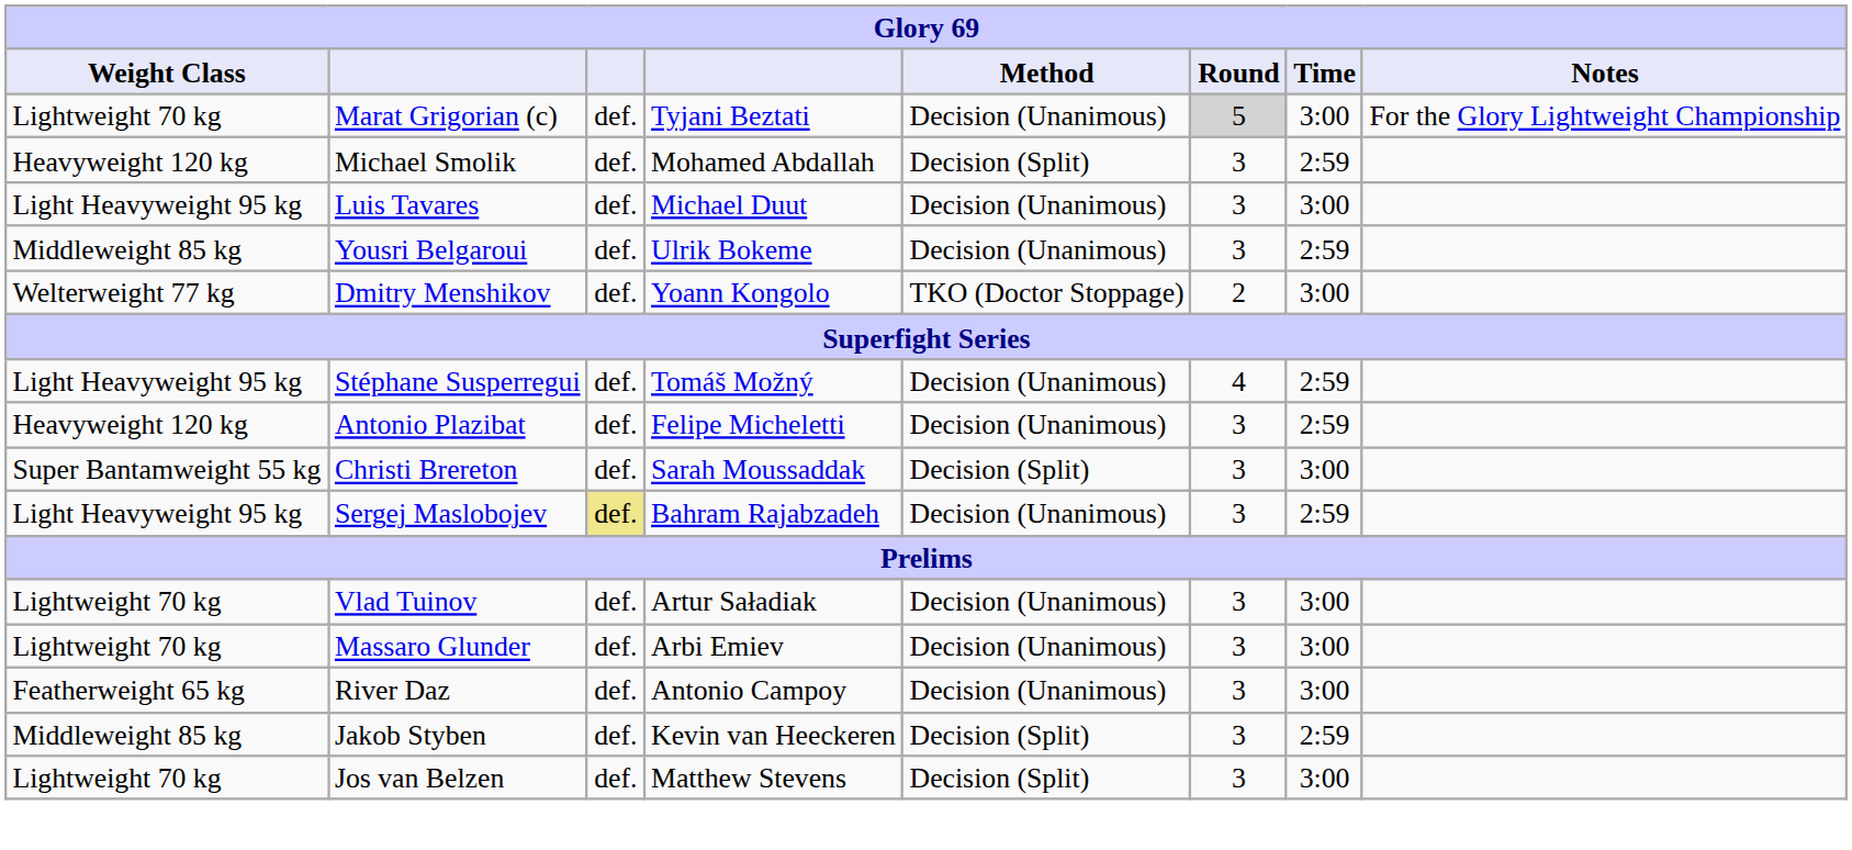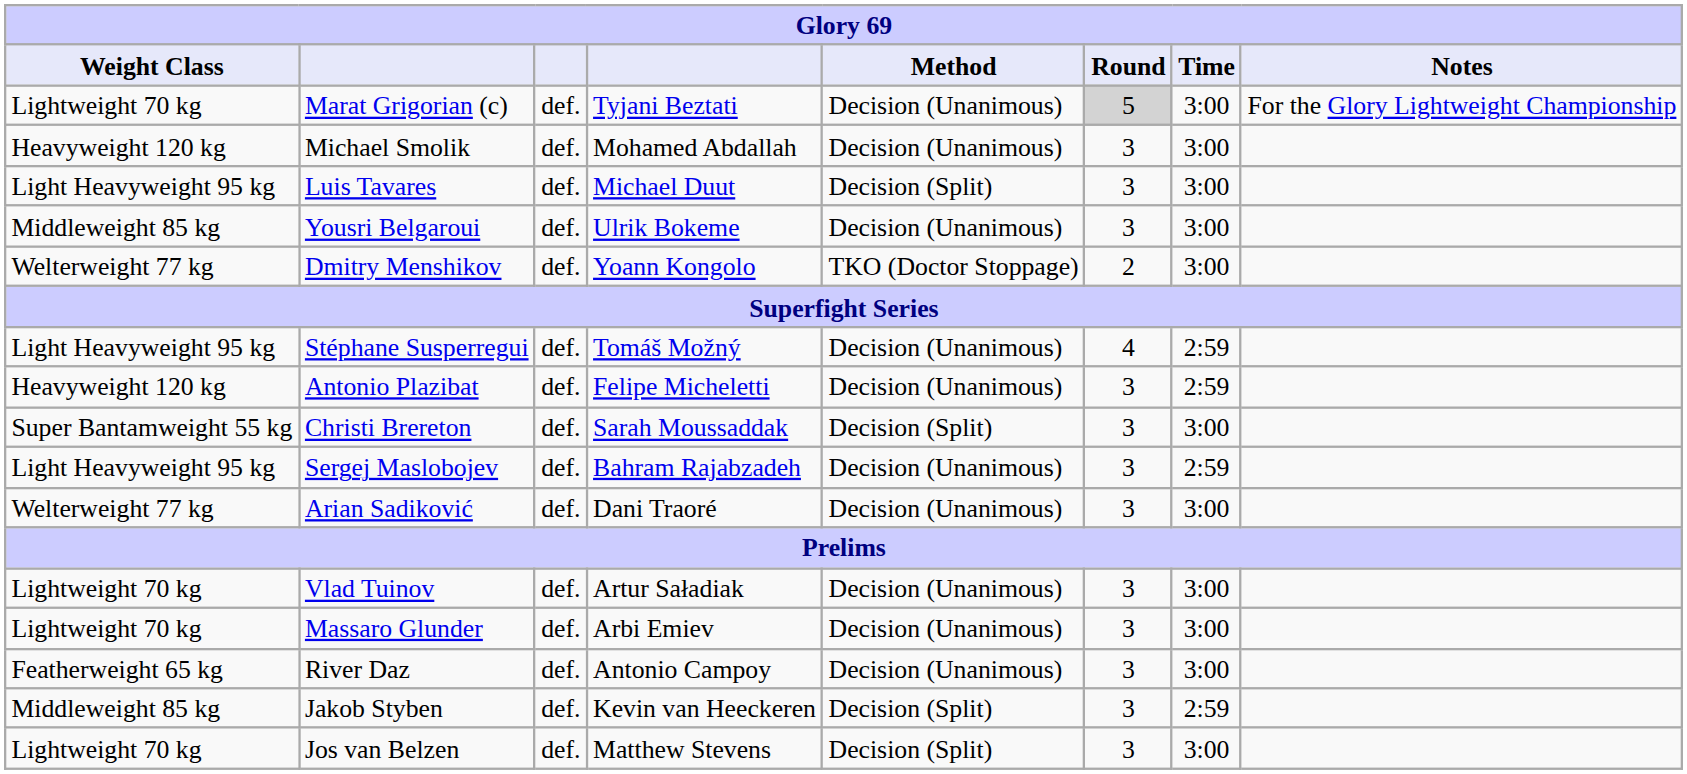 <table class="wikitable" style="font-size: 70%;">
 <tr>
 <th colspan="8" style="background-color: #ccf; color: #000080; text-align: center;"><strong>Glory 69</strong></th>
 </tr>
 <tr>
 <th colspan="1" style="background-color: #E6E8FA; color: #000000; text-align: center;">Weight Class</th>
 <th colspan="1" style="background-color: #E6E8FA; color: #000000; text-align: center;"></th>
 <th colspan="1" style="background-color: #E6E8FA; color: #000000; text-align: center;"></th>
 <th colspan="1" style="background-color: #E6E8FA; color: #000000; text-align: center;"></th>
 <th colspan="1" style="background-color: #E6E8FA; color: #000000; text-align: center;">Method</th>
 <th colspan="1" style="background-color: #E6E8FA; color: #000000; text-align: center;">Round</th>
 <th colspan="1" style="background-color: #E6E8FA; color: #000000; text-align: center;">Time</th>
 <th colspan="1" style="background-color: #E6E8FA; color: #000000; text-align: center;">Notes</th>
 </tr>
 <tr>
 <td>Lightweight 70 kg</td>
 <td> <a href='#'>Marat Grigorian</a> (c)</td>
 <td align=center>def.</td>
 <td> <a href='#'>Tyjani Beztati</a></td>
 <td>Decision (Unanimous)</td>
 <td align=center style="background: lightgrey;">5</td>
 <td align=center>3:00</td>
 <td>For the <a href='#'>Glory Lightweight Championship</a></td>
 </tr>
 <tr>
 <td>Heavyweight 120 kg</td>
 <td> Michael Smolik</td>
 <td align=center>def.</td>
 <td> Mohamed Abdallah</td>
-<td>Decision (Split)</td>
+<td>Decision (Unanimous)</td>
 <td align=center>3</td>
-<td align=center>2:59</td>
+<td align=center>3:00</td>
 <td></td>
 </tr>
 <tr>
 <td>Light Heavyweight 95 kg</td>
 <td> <a href='#'>Luis Tavares</a></td>
 <td align=center>def.</td>
 <td> <a href='#'>Michael Duut</a></td>
-<td>Decision (Unanimous)</td>
+<td>Decision (Split)</td>
 <td align=center>3</td>
 <td align=center>3:00</td>
 <td></td>
 </tr>
 <tr>
 <td>Middleweight 85 kg</td>
 <td> <a href='#'>Yousri Belgaroui</a></td>
 <td align=center>def.</td>
 <td> <a href='#'>Ulrik Bokeme</a></td>
 <td>Decision (Unanimous)</td>
 <td align=center>3</td>
-<td align=center>2:59</td>
+<td align=center>3:00</td>
 <td></td>
 </tr>
 <tr>
 <td>Welterweight 77 kg</td>
 <td> <a href='#'>Dmitry Menshikov</a></td>
 <td align=center>def.</td>
 <td> <a href='#'>Yoann Kongolo</a></td>
 <td>TKO (Doctor Stoppage)</td>
 <td align=center>2</td>
 <td align=center>3:00</td>
 <td></td>
 </tr>
 <tr>
 <th colspan="8" style="background-color: #ccf; color: #000080; text-align: center;"><strong>Superfight Series</strong></th>
 </tr>
 <tr>
 <td>Light Heavyweight 95 kg</td>
 <td> <a href='#'>Stéphane Susperregui</a></td>
 <td align=center>def.</td>
 <td> <a href='#'>Tomáš Možný</a></td>
 <td>Decision (Unanimous)</td>
 <td align=center>4</td>
 <td align=center>2:59</td>
 <td></td>
 </tr>
 <tr>
 <td>Heavyweight 120 kg</td>
 <td> <a href='#'>Antonio Plazibat</a></td>
 <td align=center>def.</td>
 <td> <a href='#'>Felipe Micheletti</a></td>
 <td>Decision (Unanimous)</td>
 <td align=center>3</td>
 <td align=center>2:59</td>
 <td></td>
 </tr>
 <tr>
 <td>Super Bantamweight 55 kg</td>
 <td> <a href='#'>Christi Brereton</a></td>
 <td align=center>def.</td>
 <td> <a href='#'>Sarah Moussaddak</a></td>
 <td>Decision (Split)</td>
 <td align=center>3</td>
 <td align=center>3:00</td>
 <td></td>
 </tr>
 <tr>
 <td>Light Heavyweight 95 kg</td>
 <td> <a href='#'>Sergej Maslobojev</a></td>
-<td align=center style="background: khaki;">def.</td>
+<td align=center>def.</td>
 <td> <a href='#'>Bahram Rajabzadeh</a></td>
 <td>Decision (Unanimous)</td>
 <td align=center>3</td>
 <td align=center>2:59</td>
+<td></td>
+</tr>
+<tr>
+<td>Welterweight 77 kg</td>
+<td> <a href='#'>Arian Sadiković</a></td>
+<td align=center>def.</td>
+<td> Dani Traoré</td>
+<td>Decision (Unanimous)</td>
+<td align=center>3</td>
+<td align=center>3:00</td>
 <td></td>
 </tr>
 <tr>
 <th colspan="8" style="background-color: #ccf; color: #000080; text-align: center;"><strong>Prelims</strong></th>
 </tr>
 <tr>
 <td>Lightweight 70 kg</td>
 <td> <a href='#'>Vlad Tuinov</a></td>
 <td align=center>def.</td>
 <td> Artur Saładiak</td>
 <td>Decision (Unanimous)</td>
 <td align=center>3</td>
 <td align=center>3:00</td>
 <td></td>
 </tr>
 <tr>
 <td>Lightweight 70 kg</td>
 <td> <a href='#'>Massaro Glunder</a></td>
 <td align=center>def.</td>
 <td> Arbi Emiev</td>
 <td>Decision (Unanimous)</td>
 <td align=center>3</td>
 <td align=center>3:00</td>
 <td></td>
 </tr>
 <tr>
 <td>Featherweight 65 kg</td>
 <td> River Daz</td>
 <td align=center>def.</td>
 <td> Antonio Campoy</td>
 <td>Decision (Unanimous)</td>
 <td align=center>3</td>
 <td align=center>3:00</td>
 <td></td>
 </tr>
 <tr>
 <td>Middleweight 85 kg</td>
 <td> Jakob Styben</td>
 <td align=center>def.</td>
 <td> Kevin van Heeckeren</td>
 <td>Decision (Split)</td>
 <td align=center>3</td>
 <td align=center>2:59</td>
 <td></td>
 </tr>
 <tr>
 <td>Lightweight 70 kg</td>
 <td> Jos van Belzen</td>
 <td align=center>def.</td>
 <td> Matthew Stevens</td>
 <td>Decision (Split)</td>
 <td align=center>3</td>
 <td align=center>3:00</td>
 <td></td>
 </tr>
 </table>
